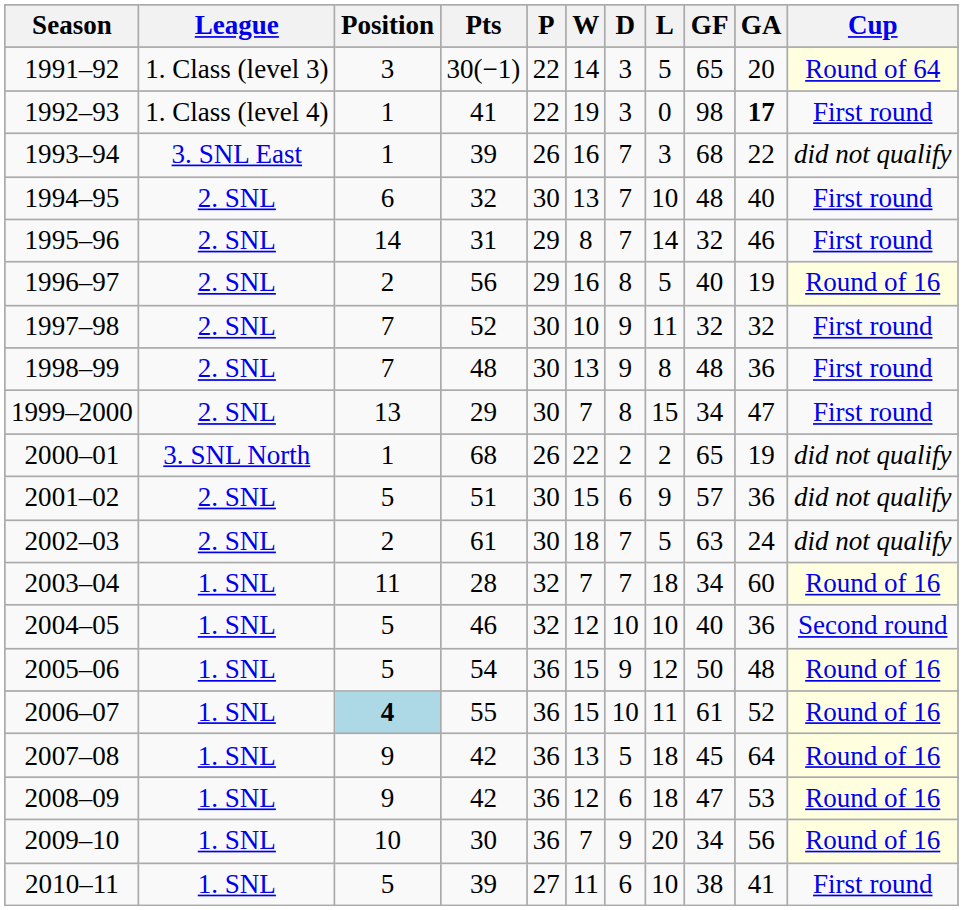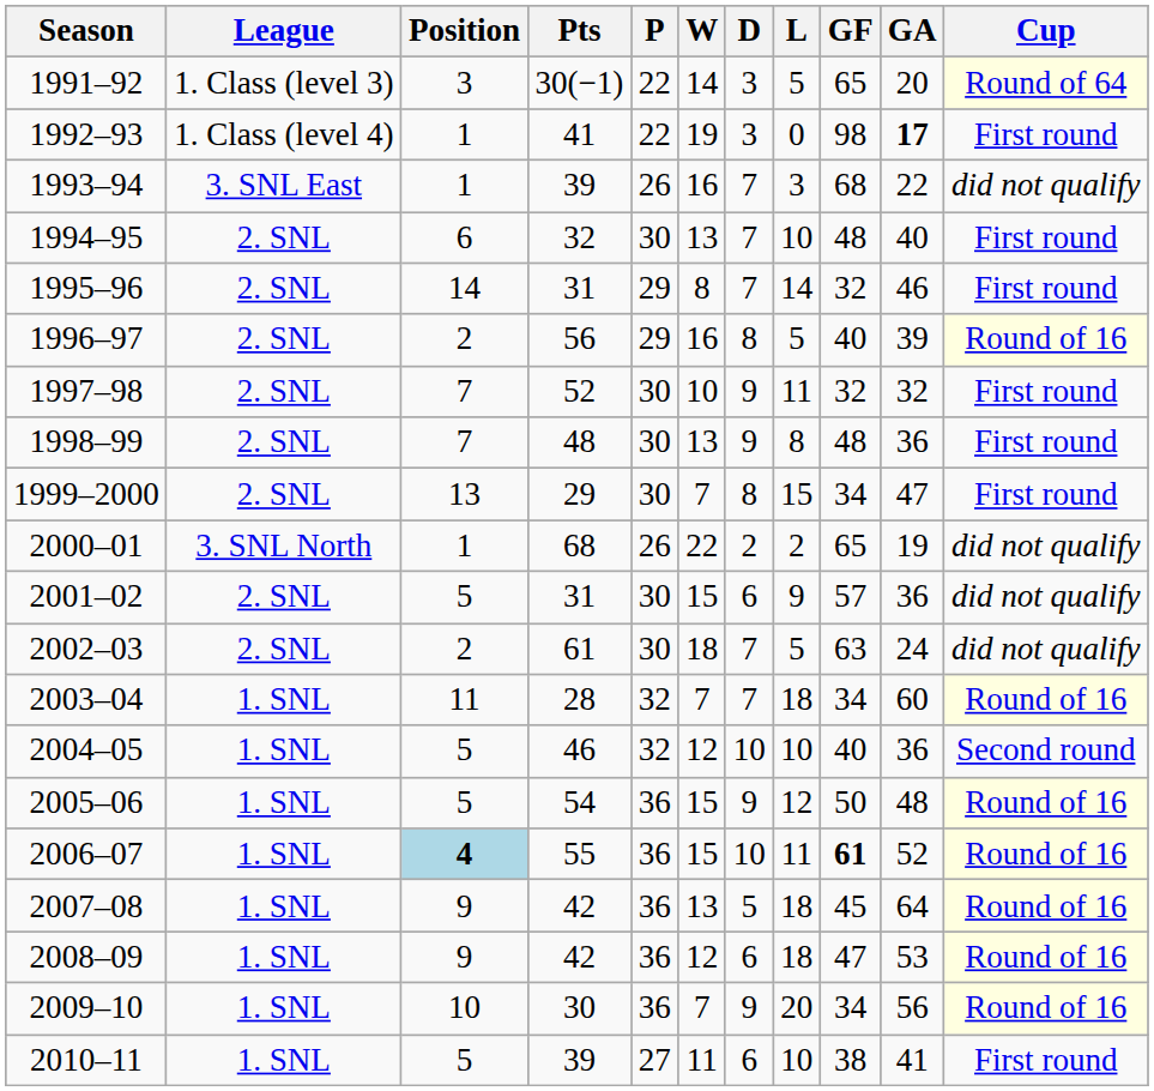 <table class="wikitable sortable" style="text-align: center;">
 <tr>
 <th>Season</th>
 <th><a href='#'>League</a></th>
 <th>Position</th>
 <th>Pts</th>
 <th>P</th>
 <th>W</th>
 <th>D</th>
 <th>L</th>
 <th>GF</th>
 <th>GA</th>
 <th><a href='#'>Cup</a></th>
 </tr>
 <tr>
 <td>1991–92</td>
 <td>1. Class (level 3)</td>
 <td>3</td>
 <td>30(−1)</td>
 <td>22</td>
 <td>14</td>
 <td>3</td>
 <td>5</td>
 <td>65</td>
 <td>20</td>
 <td bgcolor=lightyellow><a href='#'>Round of 64</a></td>
 </tr>
 <tr>
 <td>1992–93</td>
 <td>1. Class (level 4)</td>
 <td>1</td>
 <td>41</td>
 <td>22</td>
 <td>19</td>
 <td>3</td>
 <td>0</td>
 <td>98</td>
 <td><strong>17</strong></td>
 <td><a href='#'>First round</a></td>
 </tr>
 <tr>
 <td>1993–94</td>
 <td><a href='#'>3. SNL East</a></td>
 <td>1</td>
 <td>39</td>
 <td>26</td>
 <td>16</td>
 <td>7</td>
 <td>3</td>
 <td>68</td>
 <td>22</td>
 <td><em>did not qualify</em></td>
 </tr>
 <tr>
 <td>1994–95</td>
 <td><a href='#'>2. SNL</a></td>
 <td>6</td>
 <td>32</td>
 <td>30</td>
 <td>13</td>
 <td>7</td>
 <td>10</td>
 <td>48</td>
 <td>40</td>
 <td><a href='#'>First round</a></td>
 </tr>
 <tr>
 <td>1995–96</td>
 <td><a href='#'>2. SNL</a></td>
 <td>14</td>
 <td>31</td>
 <td>29</td>
 <td>8</td>
 <td>7</td>
 <td>14</td>
 <td>32</td>
 <td>46</td>
 <td><a href='#'>First round</a></td>
 </tr>
 <tr>
 <td>1996–97</td>
 <td><a href='#'>2. SNL</a></td>
 <td>2</td>
 <td>56</td>
 <td>29</td>
 <td>16</td>
 <td>8</td>
 <td>5</td>
 <td>40</td>
-<td>19</td>
+<td>39</td>
 <td bgcolor=lightyellow><a href='#'>Round of 16</a></td>
 </tr>
 <tr>
 <td>1997–98</td>
 <td><a href='#'>2. SNL</a></td>
 <td>7</td>
 <td>52</td>
 <td>30</td>
 <td>10</td>
 <td>9</td>
 <td>11</td>
 <td>32</td>
 <td>32</td>
 <td><a href='#'>First round</a></td>
 </tr>
 <tr>
 <td>1998–99</td>
 <td><a href='#'>2. SNL</a></td>
 <td>7</td>
 <td>48</td>
 <td>30</td>
 <td>13</td>
 <td>9</td>
 <td>8</td>
 <td>48</td>
 <td>36</td>
 <td><a href='#'>First round</a></td>
 </tr>
 <tr>
 <td>1999–2000</td>
 <td><a href='#'>2. SNL</a></td>
 <td>13</td>
 <td>29</td>
 <td>30</td>
 <td>7</td>
 <td>8</td>
 <td>15</td>
 <td>34</td>
 <td>47</td>
 <td><a href='#'>First round</a></td>
 </tr>
 <tr>
 <td>2000–01</td>
 <td><a href='#'>3. SNL North</a></td>
 <td>1</td>
 <td>68</td>
 <td>26</td>
 <td>22</td>
 <td>2</td>
 <td>2</td>
 <td>65</td>
 <td>19</td>
 <td><em>did not qualify</em></td>
 </tr>
 <tr>
 <td>2001–02</td>
 <td><a href='#'>2. SNL</a></td>
 <td>5</td>
-<td>51</td>
+<td>31</td>
 <td>30</td>
 <td>15</td>
 <td>6</td>
 <td>9</td>
 <td>57</td>
 <td>36</td>
 <td><em>did not qualify</em></td>
 </tr>
 <tr>
 <td>2002–03</td>
 <td><a href='#'>2. SNL</a></td>
 <td>2</td>
 <td>61</td>
 <td>30</td>
 <td>18</td>
 <td>7</td>
 <td>5</td>
 <td>63</td>
 <td>24</td>
 <td><em>did not qualify</em></td>
 </tr>
 <tr>
 <td>2003–04</td>
 <td><a href='#'>1. SNL</a></td>
 <td>11</td>
 <td>28</td>
 <td>32</td>
 <td>7</td>
 <td>7</td>
 <td>18</td>
 <td>34</td>
 <td>60</td>
 <td bgcolor=lightyellow><a href='#'>Round of 16</a></td>
 </tr>
 <tr>
 <td>2004–05</td>
 <td><a href='#'>1. SNL</a></td>
 <td>5</td>
 <td>46</td>
 <td>32</td>
 <td>12</td>
 <td>10</td>
 <td>10</td>
 <td>40</td>
 <td>36</td>
 <td><a href='#'>Second round</a></td>
 </tr>
 <tr>
 <td>2005–06</td>
 <td><a href='#'>1. SNL</a></td>
 <td>5</td>
 <td>54</td>
 <td>36</td>
 <td>15</td>
 <td>9</td>
 <td>12</td>
 <td>50</td>
 <td>48</td>
 <td bgcolor=lightyellow><a href='#'>Round of 16</a></td>
 </tr>
 <tr>
 <td>2006–07</td>
 <td><a href='#'>1. SNL</a></td>
 <td bgcolor=lightblue><strong>4</strong></td>
 <td>55</td>
 <td>36</td>
 <td>15</td>
 <td>10</td>
 <td>11</td>
-<td>61</td>
+<td><strong>61</strong></td>
 <td>52</td>
 <td bgcolor=lightyellow><a href='#'>Round of 16</a></td>
 </tr>
 <tr>
 <td>2007–08</td>
 <td><a href='#'>1. SNL</a></td>
 <td>9</td>
 <td>42</td>
 <td>36</td>
 <td>13</td>
 <td>5</td>
 <td>18</td>
 <td>45</td>
 <td>64</td>
 <td bgcolor=lightyellow><a href='#'>Round of 16</a></td>
 </tr>
 <tr>
 <td>2008–09</td>
 <td><a href='#'>1. SNL</a></td>
 <td>9</td>
 <td>42</td>
 <td>36</td>
 <td>12</td>
 <td>6</td>
 <td>18</td>
 <td>47</td>
 <td>53</td>
 <td bgcolor=lightyellow><a href='#'>Round of 16</a></td>
 </tr>
 <tr>
 <td>2009–10</td>
 <td><a href='#'>1. SNL</a></td>
 <td>10</td>
 <td>30</td>
 <td>36</td>
 <td>7</td>
 <td>9</td>
 <td>20</td>
 <td>34</td>
 <td>56</td>
 <td bgcolor=lightyellow><a href='#'>Round of 16</a></td>
 </tr>
 <tr>
 <td>2010–11</td>
 <td><a href='#'>1. SNL</a></td>
 <td>5</td>
 <td>39</td>
 <td>27</td>
 <td>11</td>
 <td>6</td>
 <td>10</td>
 <td>38</td>
 <td>41</td>
 <td><a href='#'>First round</a></td>
 </tr>
 <tr>
 </tr>
 </table>
